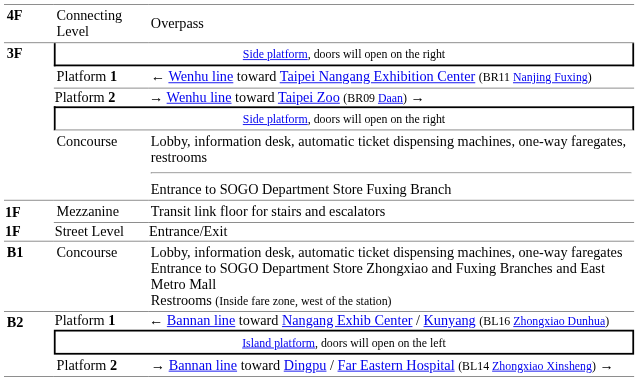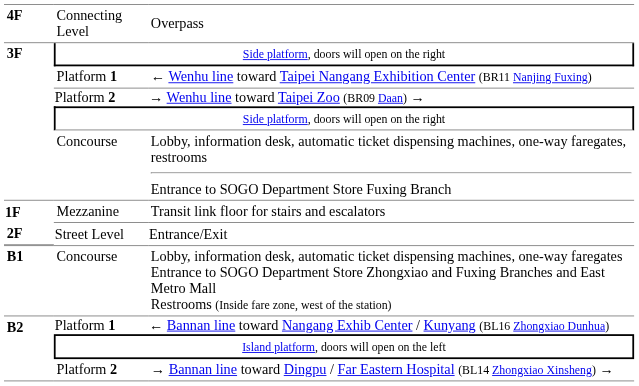 <table style="border-spacing:0;">
 <tr>
 <td style="border-bottom:solid 1px gray;border-top:solid 1px gray;width:50px;padding:3px;vertical-align:top;"><strong>4F</strong></td>
 <td style="border-top:solid 1px gray;border-bottom:solid 1px gray;width:100px;padding:3px;">Connecting Level</td>
 <td style="border-top:solid 1px gray;border-bottom:solid 1px gray;width:540px;padding:3px;">Overpass</td>
 </tr>
 <tr>
 <td style="border-bottom:solid 1px gray;width:50px;padding:3px;vertical-align:top;" rowspan=5><strong>3F</strong></td>
 <td style="border-right:solid 2px black;border-left:solid 2px black;border-bottom:solid 2px black;text-align:center;padding:3px;" colspan=2><small><a href='#'>Side platform</a>, doors will open on the right</small></td>
 </tr>
 <tr>
 <td style="border-bottom:solid 1px gray;width:100px;padding:3px;">Platform <span><strong>1</strong></span></td>
 <td style="border-bottom:solid 1px gray;width:450px;padding:3px;">←  <a href='#'>Wenhu line</a> toward <a href='#'>Taipei Nangang Exhibition Center</a> <small>(BR11 <a href='#'>Nanjing Fuxing</a>)</small></td>
 </tr>
 <tr>
 <td>Platform <span><strong>2</strong></span></td>
 <td><span>→</span>  <a href='#'>Wenhu line</a> toward <a href='#'>Taipei Zoo</a> <small>(BR09 <a href='#'>Daan</a>)</small> →</td>
 </tr>
 <tr>
 <td style="border-top:solid 2px black;border-right:solid 2px black;border-left:solid 2px black;border-bottom:solid 1px gray;text-align:center;padding:3px;" colspan=2><small><a href='#'>Side platform</a>, doors will open on the right</small></td>
 </tr>
 <tr>
 <td style="border-bottom:solid 1px gray;padding:3px;vertical-align:top;">Concourse</td>
 <td style="border-bottom:solid 1px gray;padding:3px;">Lobby, information desk, automatic ticket dispensing machines, one-way faregates, restrooms<hr>Entrance to SOGO Department Store Fuxing Branch</td>
 </tr>
 <tr>
 <td><strong>1F</strong></td>
 <td style="border-bottom:solid 1px gray;padding:3px;">Mezzanine</td>
 <td style="border-bottom:solid 1px gray;padding:3px;">Transit link floor for stairs and escalators</td>
 </tr>
 <tr>
-<td><strong>1F</strong></td>
+<td style="border-bottom:solid 1px gray;padding:3px;"><strong>2F</strong></td>
 <td>Street Level</td>
 <td>Entrance/Exit</td>
 </tr>
 <tr>
 <td style="border-top:solid 1px gray;border-bottom:solid 1px gray;padding:3px;vertical-align:top;"><strong>B1</strong></td>
 <td style="border-top:solid 1px gray;border-bottom:solid 1px gray;padding:3px;vertical-align:top;">Concourse</td>
 <td style="border-top:solid 1px gray;border-bottom:solid 1px gray;padding:3px;">Lobby, information desk, automatic ticket dispensing machines, one-way faregates<br>Entrance to SOGO Department Store Zhongxiao and Fuxing Branches and East Metro Mall<br>Restrooms <small>(Inside fare zone, west of the station)</small></td>
 </tr>
 <tr>
 <td style="border-bottom:solid 1px gray;padding:3px;vertical-align:top;" rowspan=3><strong>B2</strong></td>
 <td>Platform <span><strong>1</strong></span></td>
 <td>←  <a href='#'>Bannan line</a> toward <a href='#'>Nangang Exhib Center</a> / <a href='#'>Kunyang</a> <small>(BL16 <a href='#'>Zhongxiao Dunhua</a>)</small></td>
 </tr>
 <tr>
 <td style="border-top:solid 2px black;border-right:solid 2px black;border-left:solid 2px black;border-bottom:solid 2px black;text-align:center;padding:3px;" colspan=2><small><a href='#'>Island platform</a>, doors will open on the left</small></td>
 </tr>
 <tr>
 <td style="border-bottom:solid 1px gray;padding:3px;">Platform <span><strong>2</strong></span></td>
 <td style="border-bottom:solid 1px gray;padding:3px;"><span>→</span>  <a href='#'>Bannan line</a> toward <a href='#'>Dingpu</a> / <a href='#'>Far Eastern Hospital</a> <small>(BL14 <a href='#'>Zhongxiao Xinsheng</a>)</small> →</td>
 </tr>
 </table>
